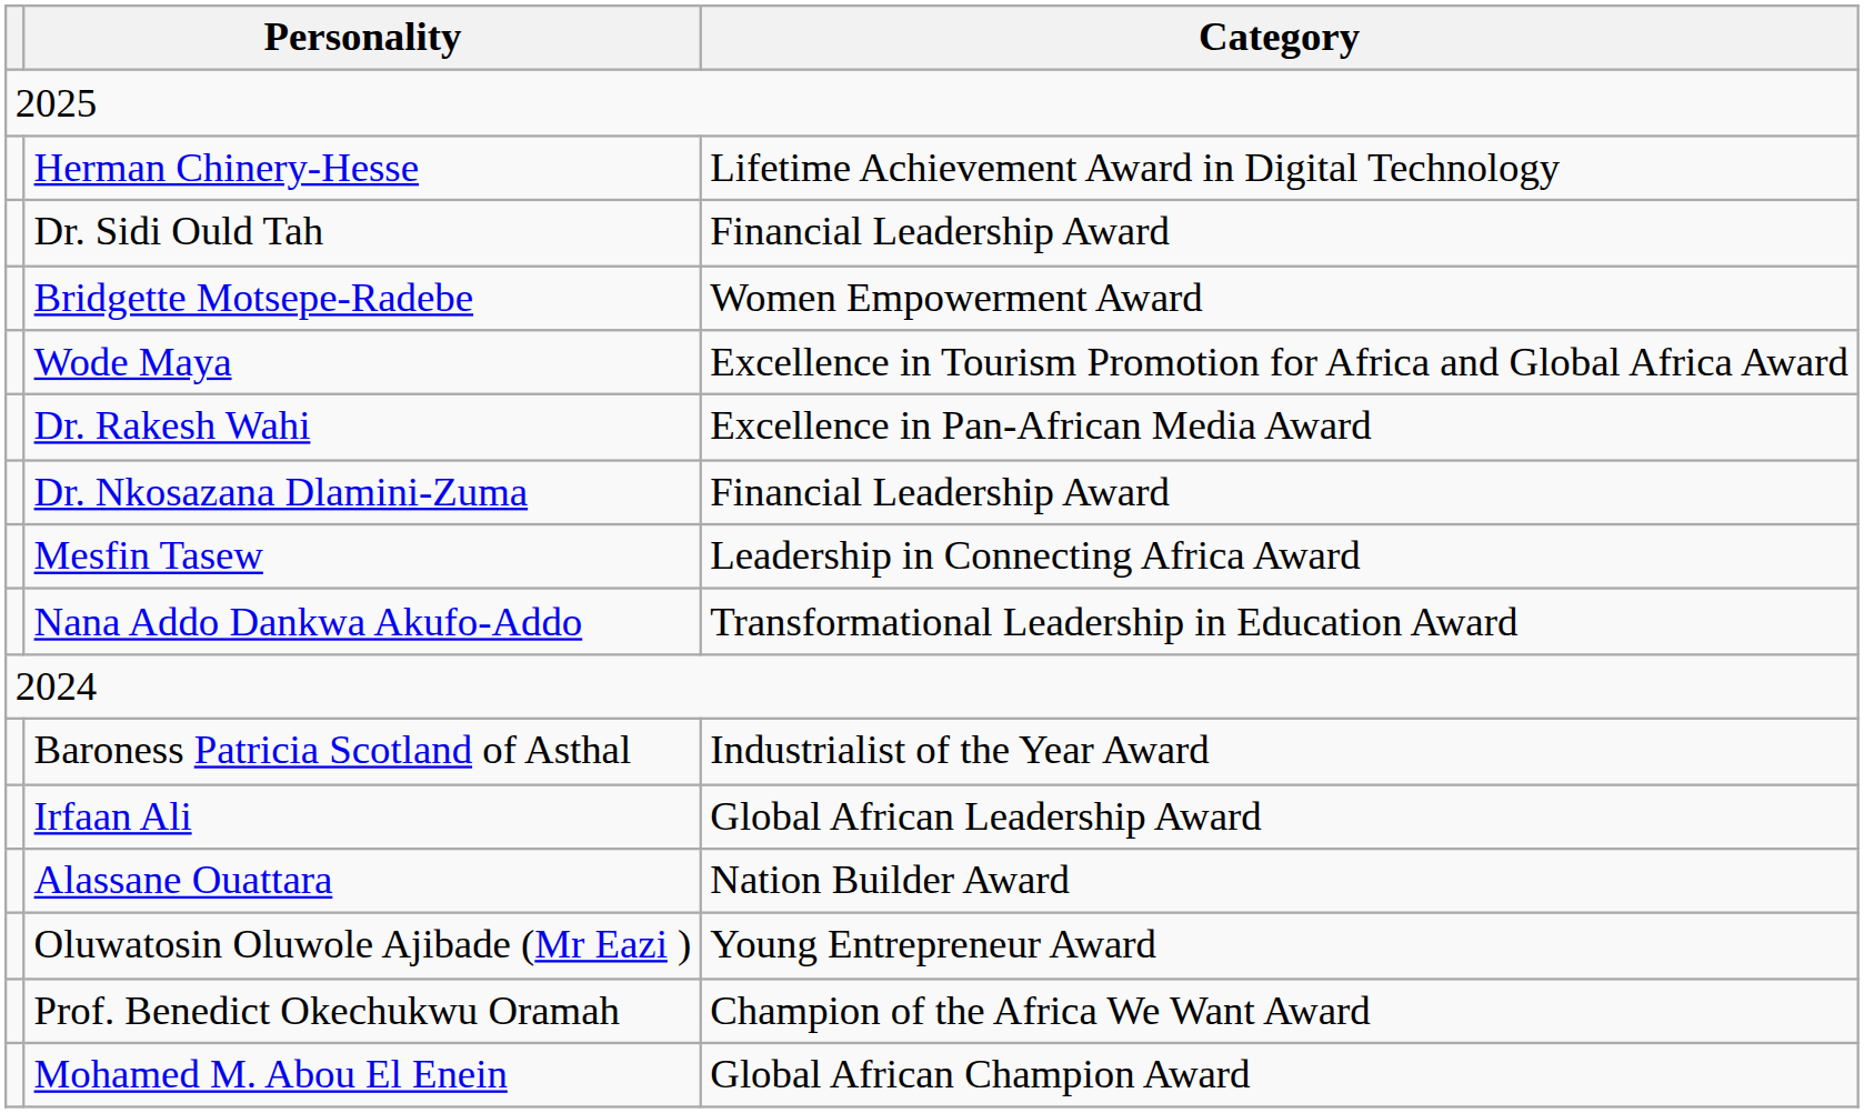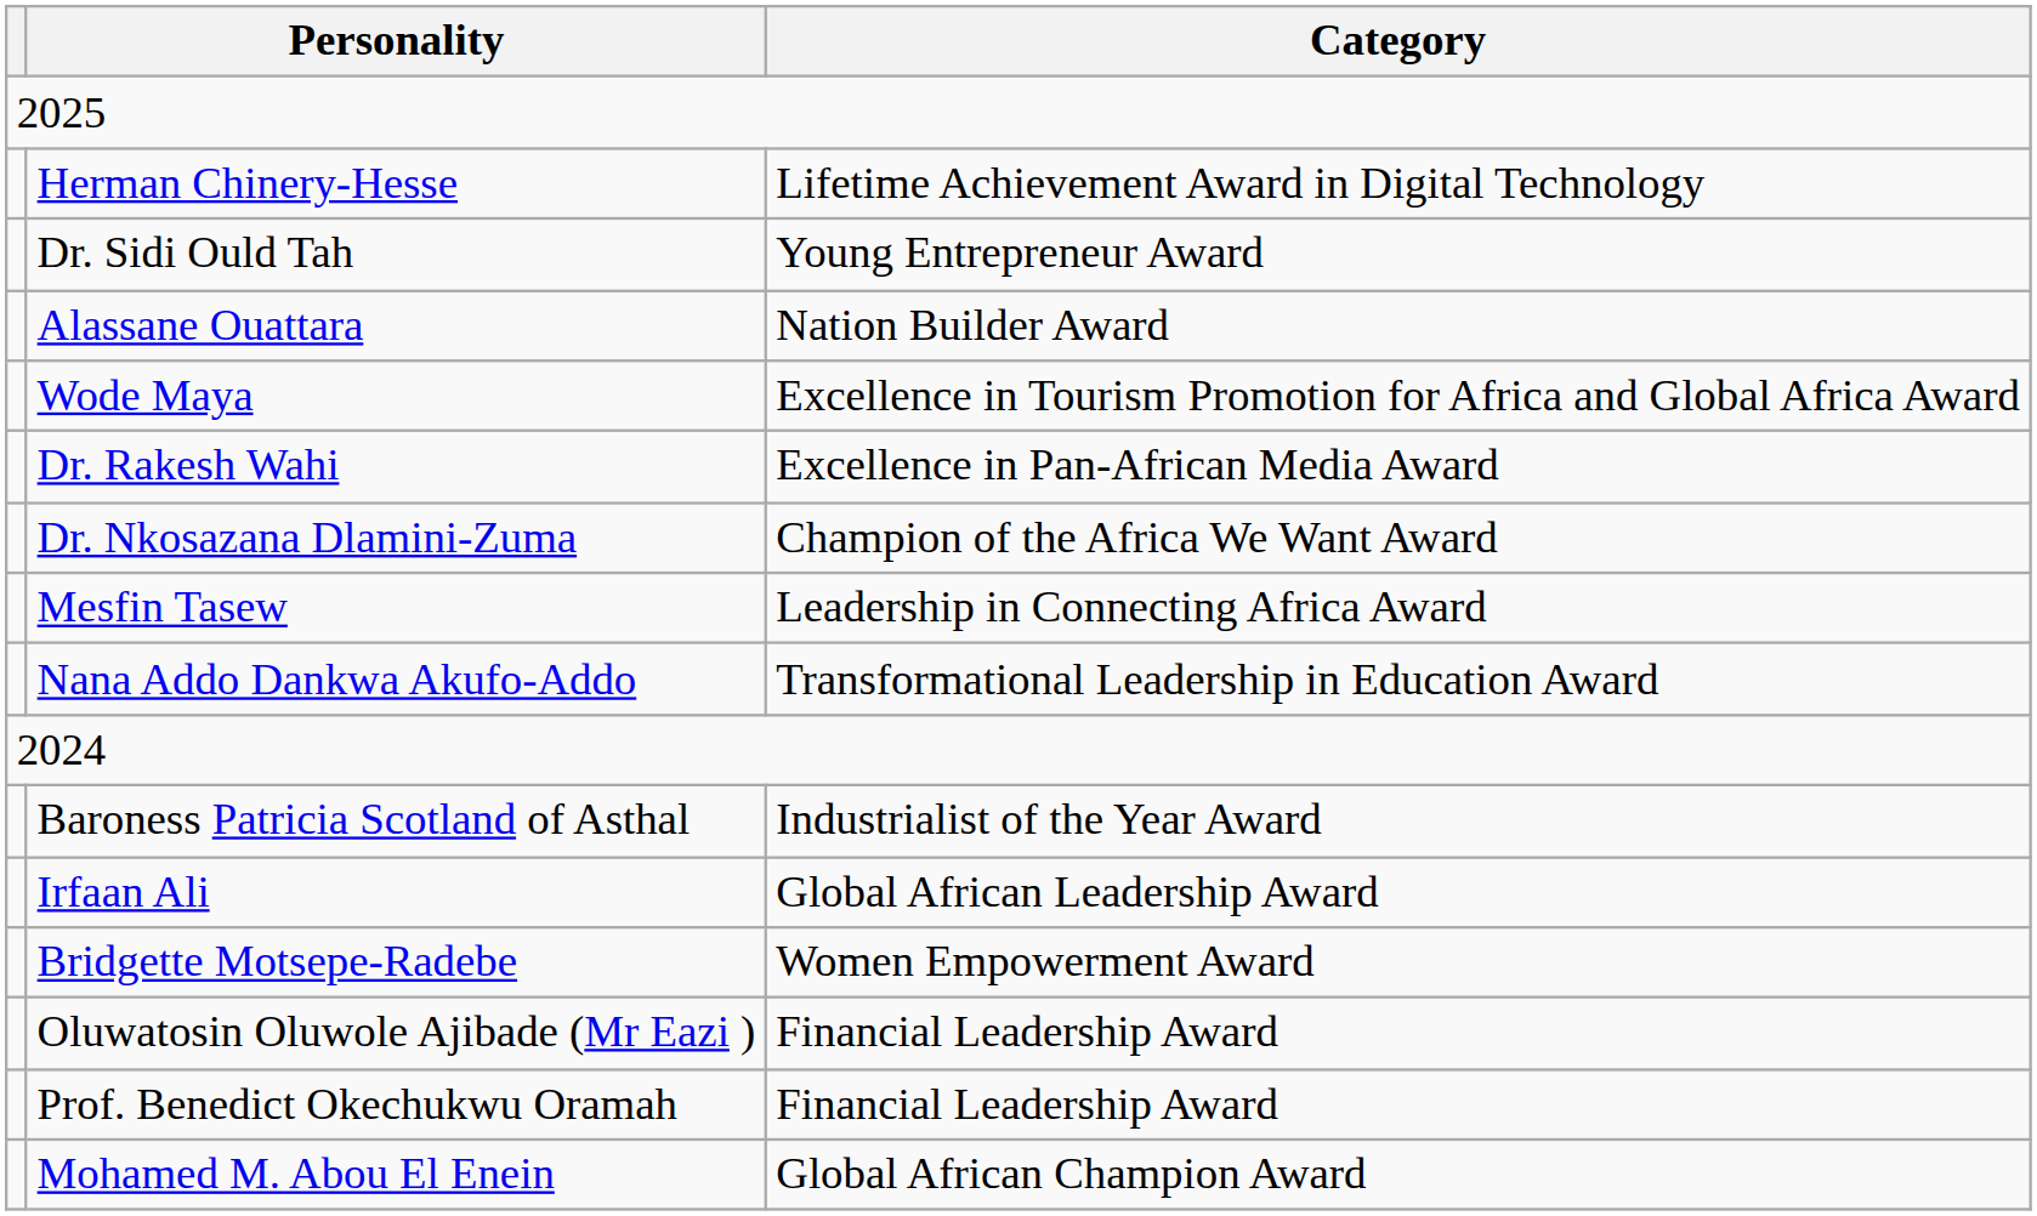 <table class="wikitable">
 <tr>
 <th></th>
 <th>Personality</th>
 <th>Category</th>
 </tr>
 <tr>
 <td colspan="3">2025</td>
 </tr>
 <tr>
 <td></td>
 <td><a href='#'>Herman Chinery-Hesse</a></td>
 <td>Lifetime Achievement Award in Digital Technology</td>
 </tr>
 <tr>
 <td></td>
 <td>Dr. Sidi Ould Tah</td>
-<td>Financial Leadership Award</td>
+<td>Young Entrepreneur Award</td>
 </tr>
 <tr>
 <td></td>
-<td><a href='#'>Bridgette Motsepe-Radebe</a></td>
-<td>Women Empowerment Award</td>
+<td><a href='#'>Alassane Ouattara</a></td>
+<td>Nation Builder Award</td>
 </tr>
 <tr>
 <td></td>
 <td><a href='#'>Wode Maya</a></td>
 <td>Excellence in Tourism Promotion for Africa and Global Africa Award</td>
 </tr>
 <tr>
 <td></td>
 <td><a href='#'>Dr. Rakesh Wahi</a></td>
 <td>Excellence in Pan-African Media Award</td>
 </tr>
 <tr>
 <td></td>
 <td><a href='#'>Dr. Nkosazana Dlamini-Zuma</a></td>
-<td>Financial Leadership Award</td>
+<td>Champion of the Africa We Want Award</td>
 </tr>
 <tr>
 <td></td>
 <td><a href='#'>Mesfin Tasew</a></td>
 <td>Leadership in Connecting Africa Award</td>
 </tr>
 <tr>
 <td></td>
 <td><a href='#'>Nana Addo Dankwa Akufo-Addo</a></td>
 <td>Transformational Leadership in Education Award</td>
 </tr>
 <tr>
 <td colspan="3">2024</td>
 </tr>
 <tr>
 <td></td>
 <td>Baroness <a href='#'>Patricia Scotland</a> of Asthal</td>
 <td>Industrialist of the Year Award</td>
 </tr>
 <tr>
 <td></td>
 <td><a href='#'>Irfaan Ali</a></td>
 <td>Global African Leadership Award</td>
 </tr>
 <tr>
 <td></td>
-<td><a href='#'>Alassane Ouattara</a></td>
-<td>Nation Builder Award</td>
+<td><a href='#'>Bridgette Motsepe-Radebe</a></td>
+<td>Women Empowerment Award</td>
 </tr>
 <tr>
 <td></td>
 <td>Oluwatosin Oluwole Ajibade (<a href='#'>Mr Eazi</a> ) </td>
-<td>Young Entrepreneur Award</td>
+<td>Financial Leadership Award</td>
 </tr>
 <tr>
 <td></td>
 <td>Prof. Benedict Okechukwu Oramah </td>
-<td>Champion of the Africa We Want Award</td>
+<td>Financial Leadership Award</td>
 </tr>
 <tr>
 <td></td>
 <td><a href='#'>Mohamed M. Abou El Enein</a></td>
 <td>Global African Champion Award</td>
 </tr>
 </table>
